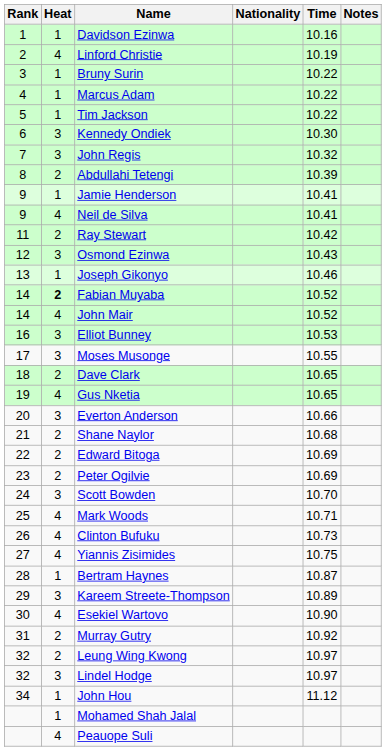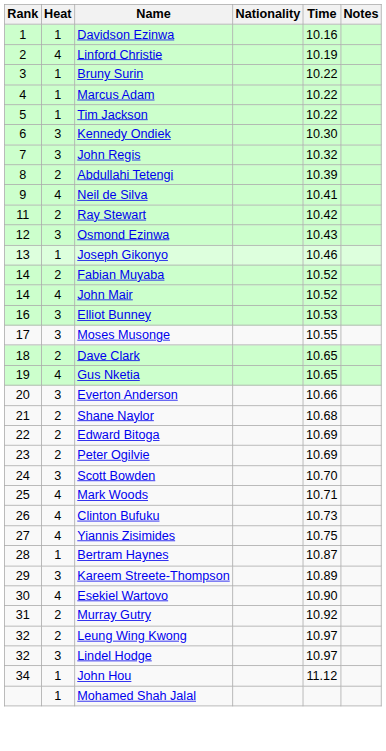 <table class="wikitable sortable" style="text-align:center">
 <tr>
 <th>Rank</th>
 <th>Heat</th>
 <th>Name</th>
 <th>Nationality</th>
 <th>Time</th>
 <th>Notes</th>
 </tr>
 <tr bgcolor=ccffcc>
 <td>1</td>
 <td>1</td>
 <td align=left><a href='#'>Davidson Ezinwa</a></td>
 <td align=left></td>
 <td>10.16</td>
 <td></td>
 </tr>
 <tr bgcolor=ccffcc>
 <td>2</td>
 <td>4</td>
 <td align=left><a href='#'>Linford Christie</a></td>
 <td align=left></td>
 <td>10.19</td>
 <td></td>
 </tr>
 <tr bgcolor=ccffcc>
 <td>3</td>
 <td>1</td>
 <td align=left><a href='#'>Bruny Surin</a></td>
 <td align=left></td>
 <td>10.22</td>
 <td></td>
 </tr>
 <tr bgcolor=ccffcc>
 <td>4</td>
 <td>1</td>
 <td align=left><a href='#'>Marcus Adam</a></td>
 <td align=left></td>
 <td>10.22</td>
 <td></td>
 </tr>
 <tr bgcolor=ccffcc>
 <td>5</td>
 <td>1</td>
 <td align=left><a href='#'>Tim Jackson</a></td>
 <td align=left></td>
 <td>10.22</td>
 <td></td>
 </tr>
 <tr bgcolor=ccffcc>
 <td>6</td>
 <td>3</td>
 <td align=left><a href='#'>Kennedy Ondiek</a></td>
 <td align=left></td>
 <td>10.30</td>
 <td></td>
 </tr>
 <tr bgcolor=ccffcc>
 <td>7</td>
 <td>3</td>
 <td align=left><a href='#'>John Regis</a></td>
 <td align=left></td>
 <td>10.32</td>
 <td></td>
 </tr>
 <tr bgcolor=ccffcc>
 <td>8</td>
 <td>2</td>
 <td align=left><a href='#'>Abdullahi Tetengi</a></td>
 <td align=left></td>
 <td>10.39</td>
 <td></td>
 </tr>
-<tr bgcolor=ddffdd>
-<td>9</td>
-<td>1</td>
-<td align=left><a href='#'>Jamie Henderson</a></td>
-<td align=left></td>
-<td>10.41</td>
-<td></td>
-</tr>
 <tr bgcolor=ccffcc>
 <td>9</td>
 <td>4</td>
 <td align=left><a href='#'>Neil de Silva</a></td>
 <td align=left></td>
 <td>10.41</td>
 <td></td>
 </tr>
 <tr bgcolor=ccffcc>
 <td>11</td>
 <td>2</td>
 <td align=left><a href='#'>Ray Stewart</a></td>
 <td align=left></td>
 <td>10.42</td>
 <td></td>
 </tr>
 <tr bgcolor=ccffcc>
 <td>12</td>
 <td>3</td>
 <td align=left><a href='#'>Osmond Ezinwa</a></td>
 <td align=left></td>
 <td>10.43</td>
 <td></td>
 </tr>
 <tr bgcolor=ddffdd>
 <td>13</td>
 <td>1</td>
 <td align=left><a href='#'>Joseph Gikonyo</a></td>
 <td align=left></td>
 <td>10.46</td>
 <td></td>
 </tr>
 <tr bgcolor=ccffcc>
 <td>14</td>
-<td><strong>2</strong></td>
+<td>2</td>
 <td align=left><a href='#'>Fabian Muyaba</a></td>
 <td align=left></td>
 <td>10.52</td>
 <td></td>
 </tr>
 <tr bgcolor=ccffcc>
 <td>14</td>
 <td>4</td>
 <td align=left><a href='#'>John Mair</a></td>
 <td align=left></td>
 <td>10.52</td>
 <td></td>
 </tr>
 <tr bgcolor=ccffcc>
 <td>16</td>
 <td>3</td>
 <td align=left><a href='#'>Elliot Bunney</a></td>
 <td align=left></td>
 <td>10.53</td>
 <td></td>
 </tr>
 <tr>
 <td>17</td>
 <td>3</td>
 <td align=left><a href='#'>Moses Musonge</a></td>
 <td align=left></td>
 <td>10.55</td>
 <td></td>
 </tr>
 <tr bgcolor=ccffcc>
 <td>18</td>
 <td>2</td>
 <td align=left><a href='#'>Dave Clark</a></td>
 <td align=left></td>
 <td>10.65</td>
 <td></td>
 </tr>
 <tr bgcolor=ccffcc>
 <td>19</td>
 <td>4</td>
 <td align=left><a href='#'>Gus Nketia</a></td>
 <td align=left></td>
 <td>10.65</td>
 <td></td>
 </tr>
 <tr>
 <td>20</td>
 <td>3</td>
 <td align=left><a href='#'>Everton Anderson</a></td>
 <td align=left></td>
 <td>10.66</td>
 <td></td>
 </tr>
 <tr>
 <td>21</td>
 <td>2</td>
 <td align=left><a href='#'>Shane Naylor</a></td>
 <td align=left></td>
 <td>10.68</td>
 <td></td>
 </tr>
 <tr>
 <td>22</td>
 <td>2</td>
 <td align=left><a href='#'>Edward Bitoga</a></td>
 <td align=left></td>
 <td>10.69</td>
 <td></td>
 </tr>
 <tr>
 <td>23</td>
 <td>2</td>
 <td align=left><a href='#'>Peter Ogilvie</a></td>
 <td align=left></td>
 <td>10.69</td>
 <td></td>
 </tr>
 <tr>
 <td>24</td>
 <td>3</td>
 <td align=left><a href='#'>Scott Bowden</a></td>
 <td align=left></td>
 <td>10.70</td>
 <td></td>
 </tr>
 <tr>
 <td>25</td>
 <td>4</td>
 <td align=left><a href='#'>Mark Woods</a></td>
 <td align=left></td>
 <td>10.71</td>
 <td></td>
 </tr>
 <tr>
 <td>26</td>
 <td>4</td>
 <td align=left><a href='#'>Clinton Bufuku</a></td>
 <td align=left></td>
 <td>10.73</td>
 <td></td>
 </tr>
 <tr>
 <td>27</td>
 <td>4</td>
 <td align=left><a href='#'>Yiannis Zisimides</a></td>
 <td align=left></td>
 <td>10.75</td>
 <td></td>
 </tr>
 <tr>
 <td>28</td>
 <td>1</td>
 <td align=left><a href='#'>Bertram Haynes</a></td>
 <td align=left></td>
 <td>10.87</td>
 <td></td>
 </tr>
 <tr>
 <td>29</td>
 <td>3</td>
 <td align=left><a href='#'>Kareem Streete-Thompson</a></td>
 <td align=left></td>
 <td>10.89</td>
 <td></td>
 </tr>
 <tr>
 <td>30</td>
 <td>4</td>
 <td align=left><a href='#'>Esekiel Wartovo</a></td>
 <td align=left></td>
 <td>10.90</td>
 <td></td>
 </tr>
 <tr>
 <td>31</td>
 <td>2</td>
 <td align=left><a href='#'>Murray Gutry</a></td>
 <td align=left></td>
 <td>10.92</td>
 <td></td>
 </tr>
 <tr>
 <td>32</td>
 <td>2</td>
 <td align=left><a href='#'>Leung Wing Kwong</a></td>
 <td align=left></td>
 <td>10.97</td>
 <td></td>
 </tr>
 <tr>
 <td>32</td>
 <td>3</td>
 <td align=left><a href='#'>Lindel Hodge</a></td>
 <td align=left></td>
 <td>10.97</td>
 <td></td>
 </tr>
 <tr>
 <td>34</td>
 <td>1</td>
 <td align=left><a href='#'>John Hou</a></td>
 <td align=left></td>
 <td>11.12</td>
 <td></td>
 </tr>
 <tr>
 <td></td>
 <td>1</td>
 <td align=left><a href='#'>Mohamed Shah Jalal</a></td>
 <td align=left></td>
 <td></td>
 <td></td>
 </tr>
-<tr>
-<td></td>
-<td>4</td>
-<td align=left><a href='#'>Peauope Suli</a></td>
-<td align=left></td>
-<td></td>
-<td></td>
-</tr>
 </table>
